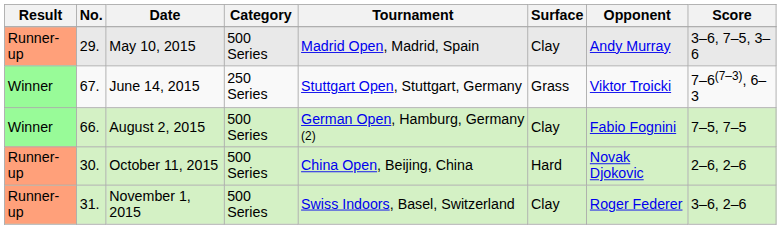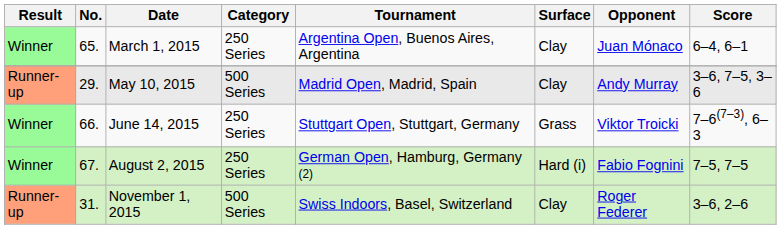 <table class="sortable wikitable">
 <tr>
 <th>Result</th>
 <th>No.</th>
 <th>Date</th>
 <th>Category</th>
 <th>Tournament</th>
 <th>Surface</th>
 <th>Opponent</th>
 <th>Score</th>
+</tr>
+<tr>
+<td bgcolor=98fb98>Winner</td>
+<td>65.</td>
+<td>March 1, 2015</td>
+<td>250 Series</td>
+<td><a href='#'>Argentina Open</a>, Buenos Aires, Argentina</td>
+<td>Clay</td>
+<td> <a href='#'>Juan Mónaco</a></td>
+<td>6–4, 6–1</td>
 </tr>
 <tr>
 </tr>
 <tr bgcolor=#e9e9e9>
 <td bgcolor=FFA07A>Runner-up</td>
 <td>29.</td>
 <td>May 10, 2015</td>
 <td>500 Series</td>
 <td><a href='#'>Madrid Open</a>, Madrid, Spain</td>
 <td>Clay</td>
 <td> <a href='#'>Andy Murray</a></td>
 <td>3–6, 7–5, 3–6</td>
 </tr>
 <tr>
 <td bgcolor=98fb98>Winner</td>
-<td>67.</td>
+<td>66.</td>
 <td>June 14, 2015</td>
 <td>250 Series</td>
 <td><a href='#'>Stuttgart Open</a>, Stuttgart, Germany</td>
 <td>Grass</td>
 <td> <a href='#'>Viktor Troicki</a></td>
 <td>7–6<sup>(7–3)</sup>, 6–3</td>
 </tr>
 <tr bgcolor=#d4f1c5>
 <td bgcolor=98fb98>Winner</td>
-<td>66.</td>
+<td>67.</td>
 <td>August 2, 2015</td>
-<td>500 Series</td>
+<td>250 Series</td>
 <td><a href='#'>German Open</a>, Hamburg, Germany <small>(2)</small></td>
-<td>Clay</td>
+<td>Hard (i)</td>
 <td> <a href='#'>Fabio Fognini</a></td>
 <td>7–5, 7–5</td>
-</tr>
-<tr bgcolor=#d4f1c5>
-<td bgcolor=FFA07A>Runner-up</td>
-<td>30.</td>
-<td>October 11, 2015</td>
-<td>500 Series</td>
-<td><a href='#'>China Open</a>, Beijing, China</td>
-<td>Hard</td>
-<td> <a href='#'>Novak Djokovic</a></td>
-<td>2–6, 2–6</td>
 </tr>
 <tr bgcolor=#d4f1c5>
 <td bgcolor=FFA07A>Runner-up</td>
 <td>31.</td>
 <td>November 1, 2015</td>
 <td>500 Series</td>
 <td><a href='#'>Swiss Indoors</a>, Basel, Switzerland</td>
 <td>Clay</td>
 <td> <a href='#'>Roger Federer</a></td>
 <td>3–6, 2–6</td>
 </tr>
 </table>
